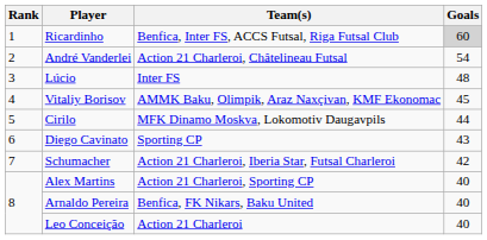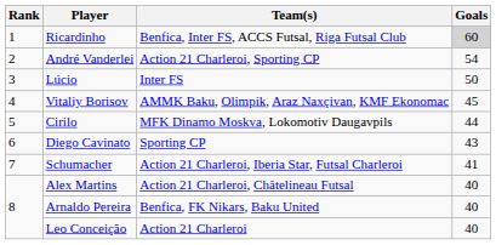 <table class="wikitable">
 <tr>
 <th>Rank</th>
 <th>Player</th>
 <th>Team(s)</th>
 <th>Goals</th>
 </tr>
 <tr>
 <td>1</td>
 <td> <a href='#'>Ricardinho</a></td>
 <td> <a href='#'>Benfica</a>,  <a href='#'>Inter FS</a>,  ACCS Futsal,  <a href='#'>Riga Futsal Club</a></td>
 <td align=center style="background: lightgrey;">60</td>
 </tr>
 <tr>
 <td>2</td>
 <td> <a href='#'>André Vanderlei </a></td>
-<td> <a href='#'>Action 21 Charleroi</a>,  <a href='#'>Châtelineau Futsal</a></td>
+<td> <a href='#'>Action 21 Charleroi</a>,  <a href='#'>Sporting CP</a></td>
 <td align=center>54</td>
 </tr>
 <tr>
 <td>3</td>
 <td> <a href='#'>Lúcio</a></td>
 <td> <a href='#'>Inter FS</a></td>
-<td align=center>48</td>
+<td align=center>50</td>
 </tr>
 <tr>
 <td>4</td>
 <td> <a href='#'>Vitaliy Borisov</a></td>
 <td> <a href='#'>AMMK Baku</a>,  <a href='#'>Olimpik</a>,  <a href='#'>Araz Naxçivan</a>,  <a href='#'>KMF Ekonomac</a></td>
 <td align=center>45</td>
 </tr>
 <tr>
 <td>5</td>
 <td> <a href='#'>Cirilo</a></td>
 <td> <a href='#'>MFK Dinamo Moskva</a>,  Lokomotiv Daugavpils</td>
 <td align=center>44</td>
 </tr>
 <tr>
 <td>6</td>
 <td> <a href='#'>Diego Cavinato</a></td>
 <td> <a href='#'>Sporting CP</a></td>
 <td align=center>43</td>
 </tr>
 <tr>
 <td>7</td>
 <td> <a href='#'>Schumacher</a></td>
 <td> <a href='#'>Action 21 Charleroi</a>,  <a href='#'>Iberia Star</a>,  <a href='#'>Futsal Charleroi</a></td>
-<td align=center>42</td>
+<td align=center>41</td>
 </tr>
 <tr>
 <td rowspan=3>8</td>
 <td> <a href='#'>Alex Martins</a></td>
-<td> <a href='#'>Action 21 Charleroi</a>,  <a href='#'>Sporting CP</a></td>
+<td> <a href='#'>Action 21 Charleroi</a>,  <a href='#'>Châtelineau Futsal</a></td>
 <td align=center>40</td>
 </tr>
 <tr>
 <td> <a href='#'>Arnaldo Pereira</a></td>
 <td> <a href='#'>Benfica</a>,  <a href='#'>FK Nikars</a>,  <a href='#'>Baku United</a></td>
 <td align=center>40</td>
 </tr>
 <tr>
 <td> <a href='#'>Leo Conceição</a></td>
 <td> <a href='#'>Action 21 Charleroi</a></td>
 <td align=center>40</td>
 </tr>
 </table>
